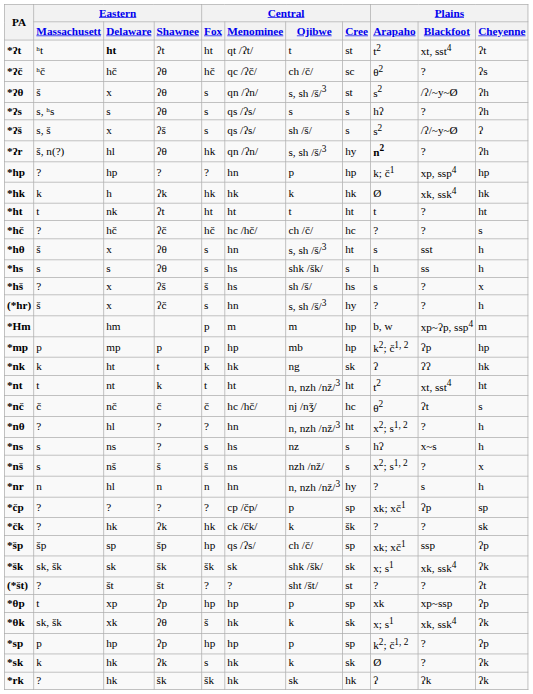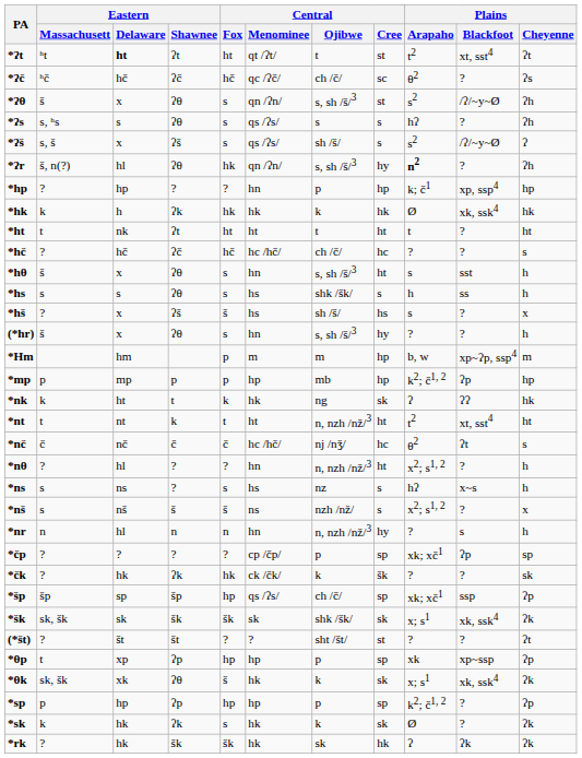 <table class="wikitable">
 <tr>
 <th rowspan="2">PA</th>
 <th colspan="3"><a href='#'>Eastern</a></th>
 <th colspan="4"><a href='#'>Central</a></th>
 <th colspan="3"><a href='#'>Plains</a></th>
 </tr>
 <tr>
 <th><a href='#'>Massachusett</a></th>
 <th><a href='#'>Delaware</a></th>
 <th><a href='#'>Shawnee</a></th>
 <th><a href='#'>Fox</a></th>
 <th><a href='#'>Menominee</a></th>
 <th><a href='#'>Ojibwe</a></th>
 <th><a href='#'>Cree</a></th>
 <th><a href='#'>Arapaho</a></th>
 <th><a href='#'>Blackfoot</a></th>
 <th><a href='#'>Cheyenne</a></th>
 </tr>
 <tr>
 <td><strong>*ʔt</strong></td>
 <td>ʰt</td>
 <td><strong>ht</strong></td>
 <td>ʔt</td>
 <td>ht</td>
 <td>qt /ʔt/</td>
 <td>t</td>
 <td>st</td>
 <td>t<sup>2</sup></td>
 <td>xt, sst<sup>4</sup></td>
 <td>ʔt</td>
 </tr>
 <tr>
 <td><strong>*ʔč</strong></td>
 <td>ʰč</td>
 <td>hč</td>
-<td>ʔθ</td>
+<td>ʔč</td>
 <td>hč</td>
 <td>qc /ʔč/</td>
 <td>ch /č/</td>
 <td>sc</td>
 <td>θ<sup>2</sup></td>
 <td>?</td>
 <td>ʔs</td>
 </tr>
 <tr>
 <td><strong>*ʔθ</strong></td>
 <td>š</td>
 <td>x</td>
 <td>ʔθ</td>
 <td>s</td>
 <td>qn /ʔn/</td>
 <td>s, sh /š/<sup>3</sup></td>
 <td>st</td>
 <td>s<sup>2</sup></td>
 <td>/ʔ/~y~Ø</td>
 <td>ʔh</td>
 </tr>
 <tr>
 <td><strong>*ʔs</strong></td>
 <td>s, ʰs</td>
 <td>s</td>
 <td>ʔθ</td>
 <td>s</td>
 <td>qs /ʔs/</td>
 <td>s</td>
 <td>s</td>
 <td>hʔ</td>
 <td>?</td>
 <td>ʔh</td>
 </tr>
 <tr>
 <td><strong>*ʔš</strong></td>
 <td>s, š</td>
 <td>x</td>
 <td>ʔš</td>
 <td>s</td>
 <td>qs /ʔs/</td>
 <td>sh /š/</td>
 <td>s</td>
 <td>s<sup>2</sup></td>
 <td>/ʔ/~y~Ø</td>
 <td>ʔ</td>
 </tr>
 <tr>
 <td><strong>*ʔr</strong></td>
 <td>š, n(?)</td>
 <td>hl</td>
 <td>ʔθ</td>
 <td>hk</td>
 <td>qn /ʔn/</td>
 <td>s, sh /š/<sup>3</sup></td>
 <td>hy</td>
 <td><strong>n<sup>2</sup></strong></td>
 <td>?</td>
 <td>ʔh</td>
 </tr>
 <tr>
 <td><strong>*hp</strong></td>
 <td>?</td>
 <td>hp</td>
 <td>?</td>
 <td>?</td>
 <td>hn</td>
 <td>p</td>
 <td>hp</td>
 <td>k; č<sup>1</sup></td>
 <td>xp, ssp<sup>4</sup></td>
 <td>hp</td>
 </tr>
 <tr>
 <td><strong>*hk</strong></td>
 <td>k</td>
 <td>h</td>
 <td>ʔk</td>
 <td>hk</td>
 <td>hk</td>
 <td>k</td>
 <td>hk</td>
 <td>Ø</td>
 <td>xk, ssk<sup>4</sup></td>
 <td>hk</td>
 </tr>
 <tr>
 <td><strong>*ht</strong></td>
 <td>t</td>
 <td>nk</td>
 <td>ʔt</td>
 <td>ht</td>
 <td>ht</td>
 <td>t</td>
 <td>ht</td>
 <td>t</td>
 <td>?</td>
 <td>ht</td>
 </tr>
 <tr>
 <td><strong>*hč</strong></td>
 <td>?</td>
 <td>hč</td>
 <td>ʔč</td>
 <td>hč</td>
 <td>hc /hč/</td>
 <td>ch /č/</td>
 <td>hc</td>
 <td>?</td>
 <td>?</td>
 <td>s</td>
 </tr>
 <tr>
 <td><strong>*hθ</strong></td>
 <td>š</td>
 <td>x</td>
 <td>ʔθ</td>
 <td>s</td>
 <td>hn</td>
 <td>s, sh /š/<sup>3</sup></td>
 <td>ht</td>
 <td>s</td>
 <td>sst</td>
 <td>h</td>
 </tr>
 <tr>
 <td><strong>*hs</strong></td>
 <td>s</td>
 <td>s</td>
 <td>ʔθ</td>
 <td>s</td>
 <td>hs</td>
 <td>shk /šk/</td>
 <td>s</td>
 <td>h</td>
 <td>ss</td>
 <td>h</td>
 </tr>
 <tr>
 <td><strong>*hš</strong></td>
 <td>?</td>
 <td>x</td>
 <td>ʔš</td>
 <td>š</td>
 <td>hs</td>
 <td>sh /š/</td>
 <td>hs</td>
 <td>s</td>
 <td>?</td>
 <td>x</td>
 </tr>
 <tr>
 <td><strong>(*hr)</strong></td>
 <td>š</td>
 <td>x</td>
-<td>ʔč</td>
+<td>ʔθ</td>
 <td>s</td>
 <td>hn</td>
 <td>s, sh /š/<sup>3</sup></td>
 <td>hy</td>
 <td>?</td>
 <td>?</td>
 <td>h</td>
 </tr>
 <tr>
 <td><strong>*Hm</strong></td>
 <td></td>
 <td>hm</td>
 <td></td>
 <td>p</td>
 <td>m</td>
 <td>m</td>
 <td>hp</td>
 <td>b, w</td>
 <td>xp~ʔp, ssp<sup>4</sup></td>
 <td>m</td>
 </tr>
 <tr>
 <td><strong>*mp</strong></td>
 <td>p</td>
 <td>mp</td>
 <td>p</td>
 <td>p</td>
 <td>hp</td>
 <td>mb</td>
 <td>hp</td>
 <td>k<sup>2</sup>; č<sup>1, 2</sup></td>
 <td>ʔp</td>
 <td>hp</td>
 </tr>
 <tr>
 <td><strong>*nk</strong></td>
 <td>k</td>
 <td>ht</td>
 <td>t</td>
 <td>k</td>
 <td>hk</td>
 <td>ng</td>
 <td>sk</td>
 <td>ʔ</td>
 <td>ʔʔ</td>
 <td>hk</td>
 </tr>
 <tr>
 <td><strong>*nt</strong></td>
 <td>t</td>
 <td>nt</td>
 <td>k</td>
 <td>t</td>
 <td>ht</td>
 <td>n, nzh /nž/<sup>3</sup></td>
 <td>ht</td>
 <td>t<sup>2</sup></td>
 <td>xt, sst<sup>4</sup></td>
 <td>ht</td>
 </tr>
 <tr>
 <td><strong>*nč</strong></td>
 <td>č</td>
 <td>nč</td>
 <td>č</td>
 <td>č</td>
 <td>hc /hč/</td>
 <td>nj /nǯ/</td>
 <td>hc</td>
 <td>θ<sup>2</sup></td>
 <td>ʔt</td>
 <td>s</td>
 </tr>
 <tr>
 <td><strong>*nθ</strong></td>
 <td>?</td>
 <td>hl</td>
 <td>?</td>
 <td>?</td>
 <td>hn</td>
 <td>n, nzh /nž/<sup>3</sup></td>
 <td>ht</td>
 <td>x<sup>2</sup>; s<sup>1, 2</sup></td>
 <td>?</td>
 <td>h</td>
 </tr>
 <tr>
 <td><strong>*ns</strong></td>
 <td>s</td>
 <td>ns</td>
 <td>?</td>
 <td>s</td>
 <td>hs</td>
 <td>nz</td>
 <td>s</td>
 <td>hʔ</td>
 <td>x~s</td>
 <td>h</td>
 </tr>
 <tr>
 <td><strong>*nš</strong></td>
 <td>s</td>
 <td>nš</td>
 <td>š</td>
 <td>š</td>
 <td>ns</td>
 <td>nzh /nž/</td>
 <td>s</td>
 <td>x<sup>2</sup>; s<sup>1, 2</sup></td>
 <td>?</td>
 <td>x</td>
 </tr>
 <tr>
 <td><strong>*nr</strong></td>
 <td>n</td>
 <td>hl</td>
 <td>n</td>
 <td>n</td>
 <td>hn</td>
 <td>n, nzh /nž/<sup>3</sup></td>
 <td>hy</td>
 <td>?</td>
 <td>s</td>
 <td>h</td>
 </tr>
 <tr>
 <td><strong>*čp</strong></td>
 <td>?</td>
 <td>?</td>
 <td>?</td>
 <td>?</td>
 <td>cp /čp/</td>
 <td>p</td>
 <td>sp</td>
 <td>xk; xč<sup>1</sup></td>
 <td>ʔp</td>
 <td>sp</td>
 </tr>
 <tr>
 <td><strong>*čk</strong></td>
 <td>?</td>
 <td>hk</td>
 <td>ʔk</td>
 <td>hk</td>
 <td>ck /čk/</td>
 <td>k</td>
 <td>šk</td>
 <td>?</td>
 <td>?</td>
 <td>sk</td>
 </tr>
 <tr>
 <td><strong>*šp</strong></td>
 <td>šp</td>
 <td>sp</td>
 <td>šp</td>
 <td>hp</td>
 <td>qs /ʔs/</td>
 <td>ch /č/</td>
 <td>sp</td>
 <td>xk; xč<sup>1</sup></td>
 <td>ssp</td>
 <td>ʔp</td>
 </tr>
 <tr>
 <td><strong>*šk</strong></td>
 <td>sk, šk</td>
 <td>sk</td>
 <td>šk</td>
 <td>šk</td>
 <td>sk</td>
 <td>shk /šk/</td>
 <td>sk</td>
 <td>x; s<sup>1</sup></td>
 <td>xk, ssk<sup>4</sup></td>
 <td>ʔk</td>
 </tr>
 <tr>
 <td><strong>(*št)</strong></td>
 <td>?</td>
 <td>št</td>
 <td>št</td>
 <td>?</td>
 <td>?</td>
 <td>sht /št/</td>
 <td>st</td>
 <td>?</td>
 <td>?</td>
 <td>ʔt</td>
 </tr>
 <tr>
 <td><strong>*θp</strong></td>
 <td>t</td>
 <td>xp</td>
 <td>ʔp</td>
 <td>hp</td>
 <td>hp</td>
 <td>p</td>
 <td>sp</td>
 <td>xk</td>
 <td>xp~ssp</td>
 <td>ʔp</td>
 </tr>
 <tr>
 <td><strong>*θk</strong></td>
 <td>sk, šk</td>
 <td>xk</td>
 <td>ʔθ</td>
 <td>š</td>
 <td>hk</td>
 <td>k</td>
 <td>sk</td>
 <td>x; s<sup>1</sup></td>
 <td>xk, ssk<sup>4</sup></td>
 <td>ʔk</td>
 </tr>
 <tr>
 <td><strong>*sp</strong></td>
 <td>p</td>
 <td>hp</td>
 <td>ʔp</td>
 <td>hp</td>
 <td>hp</td>
 <td>p</td>
 <td>sp</td>
 <td>k<sup>2</sup>; č<sup>1, 2</sup></td>
 <td>?</td>
 <td>ʔp</td>
 </tr>
 <tr>
 <td><strong>*sk</strong></td>
 <td>k</td>
 <td>hk</td>
 <td>ʔk</td>
 <td>s</td>
 <td>hk</td>
 <td>k</td>
 <td>sk</td>
 <td>Ø</td>
 <td>?</td>
 <td>ʔk</td>
 </tr>
 <tr>
 <td><strong>*rk</strong></td>
 <td>?</td>
 <td>hk</td>
 <td>šk</td>
 <td>šk</td>
 <td>hk</td>
 <td>sk</td>
 <td>hk</td>
 <td>ʔ</td>
 <td>ʔk</td>
 <td>ʔk</td>
 </tr>
 </table>
